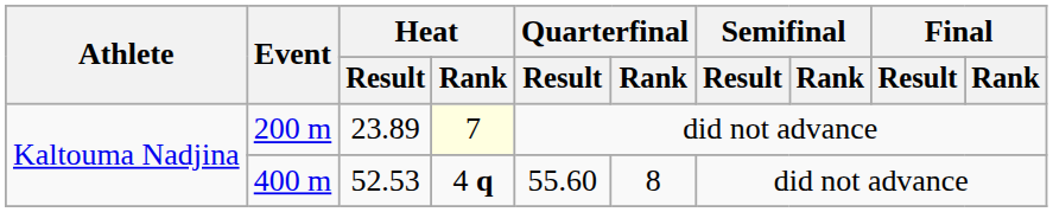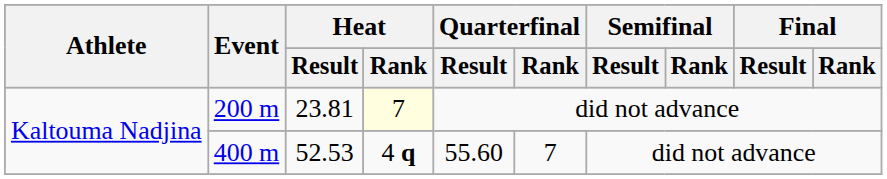 <table class=wikitable style="font-size:90%">
 <tr>
 <th rowspan="2">Athlete</th>
 <th rowspan="2">Event</th>
 <th colspan="2">Heat</th>
 <th colspan="2">Quarterfinal</th>
 <th colspan="2">Semifinal</th>
 <th colspan="2">Final</th>
 </tr>
 <tr style="font-size:95%">
 <th>Result</th>
 <th>Rank</th>
 <th>Result</th>
 <th>Rank</th>
 <th>Result</th>
 <th>Rank</th>
 <th>Result</th>
 <th>Rank</th>
 </tr>
 <tr align=center>
 <td align=left rowspan=2><a href='#'>Kaltouma Nadjina</a></td>
 <td align=left><a href='#'>200 m</a></td>
-<td>23.89</td>
+<td>23.81</td>
 <td style="background: lightyellow;">7</td>
 <td colspan=6>did not advance</td>
 </tr>
 <tr align=center>
 <td align=left><a href='#'>400 m</a></td>
 <td>52.53</td>
 <td>4 <strong>q</strong></td>
 <td>55.60</td>
-<td>8</td>
+<td>7</td>
 <td colspan=4>did not advance</td>
 </tr>
 </table>
